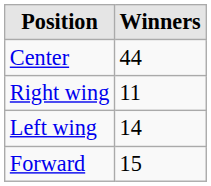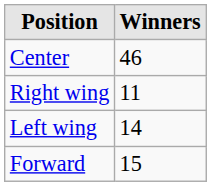 <table class="wikitable">
 <tr>
 <th style="background:#e5e5e5;">Position</th>
 <th style="background:#e5e5e5;">Winners</th>
 </tr>
 <tr>
 <td><a href='#'>Center</a></td>
-<td>44</td>
+<td>46</td>
 </tr>
 <tr>
 <td><a href='#'>Right wing</a></td>
 <td>11</td>
 </tr>
 <tr>
 <td><a href='#'>Left wing</a></td>
 <td>14</td>
 </tr>
 <tr>
 <td><a href='#'>Forward</a></td>
 <td>15</td>
 </tr>
 </table>
